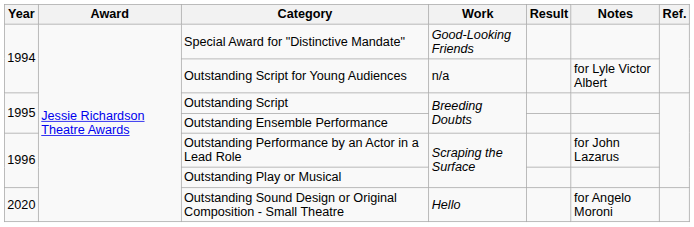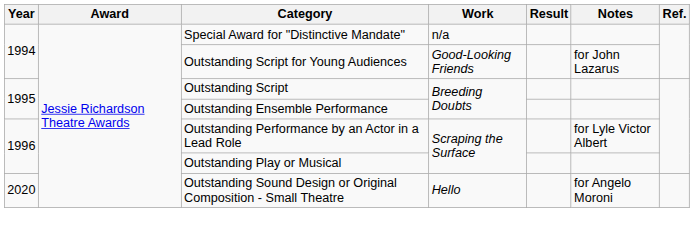 <table class="wikitable">
 <tr>
 <th>Year</th>
 <th>Award</th>
 <th>Category</th>
 <th>Work</th>
 <th>Result</th>
 <th>Notes</th>
 <th>Ref.</th>
 </tr>
 <tr>
 <td rowspan="2">1994</td>
 <td rowspan="7"><a href='#'>Jessie Richardson Theatre Awards</a></td>
 <td>Special Award for "Distinctive Mandate"</td>
-<td><em>Good-Looking Friends</em></td>
+<td>n/a</td>
 <td></td>
 <td></td>
 <td rowspan="2"></td>
 </tr>
 <tr>
 <td>Outstanding Script for Young Audiences</td>
-<td>n/a</td>
+<td><em>Good-Looking Friends</em></td>
 <td></td>
-<td>for Lyle Victor Albert</td>
+<td>for John Lazarus</td>
 </tr>
 <tr>
 <td rowspan="2">1995</td>
 <td>Outstanding Script</td>
 <td rowspan="2"><em>Breeding Doubts</em></td>
 <td></td>
 <td></td>
 <td rowspan="4"></td>
 </tr>
 <tr>
 <td>Outstanding Ensemble Performance</td>
 <td></td>
 <td></td>
 </tr>
 <tr>
 <td rowspan="2">1996</td>
 <td>Outstanding Performance by an Actor in a Lead Role</td>
 <td rowspan="2"><em>Scraping the Surface</em></td>
 <td></td>
-<td>for John Lazarus</td>
+<td>for Lyle Victor Albert</td>
 </tr>
 <tr>
 <td>Outstanding Play or Musical</td>
 <td></td>
 <td></td>
 </tr>
 <tr>
 <td>2020</td>
 <td>Outstanding Sound Design or Original Composition - Small Theatre</td>
 <td><em>Hello</em></td>
 <td></td>
 <td>for Angelo Moroni</td>
 <td></td>
 </tr>
 </table>
